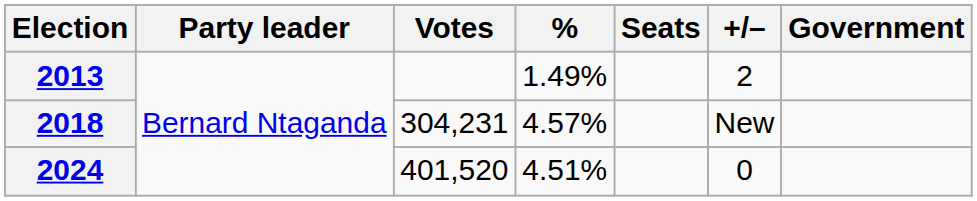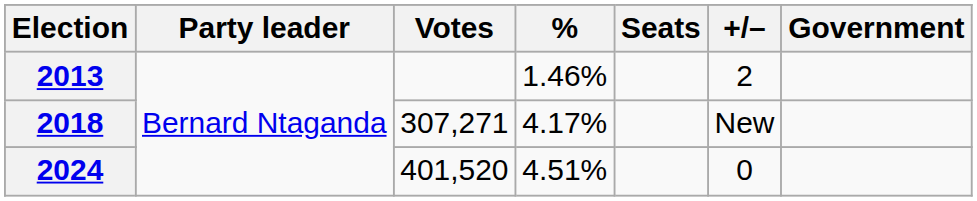 <table class=wikitable style=text-align:center>
 <tr>
 <th>Election</th>
 <th>Party leader</th>
 <th>Votes</th>
 <th>%</th>
 <th>Seats</th>
 <th>+/–</th>
 <th>Government</th>
 </tr>
 <tr>
 <th><a href='#'>2013</a></th>
 <td rowspan="3"><a href='#'>Bernard Ntaganda</a></td>
 <td></td>
-<td>1.49%</td>
+<td>1.46%</td>
 <td></td>
 <td> 2</td>
 <td></td>
 </tr>
 <tr>
 <th><a href='#'>2018</a></th>
-<td>304,231</td>
-<td>4.57%</td>
+<td>307,271</td>
+<td>4.17%</td>
 <td></td>
 <td>New</td>
 <td></td>
 </tr>
 <tr>
 <th><a href='#'>2024</a></th>
 <td>401,520</td>
 <td>4.51%</td>
 <td></td>
 <td> 0</td>
 <td></td>
 </tr>
 </table>
